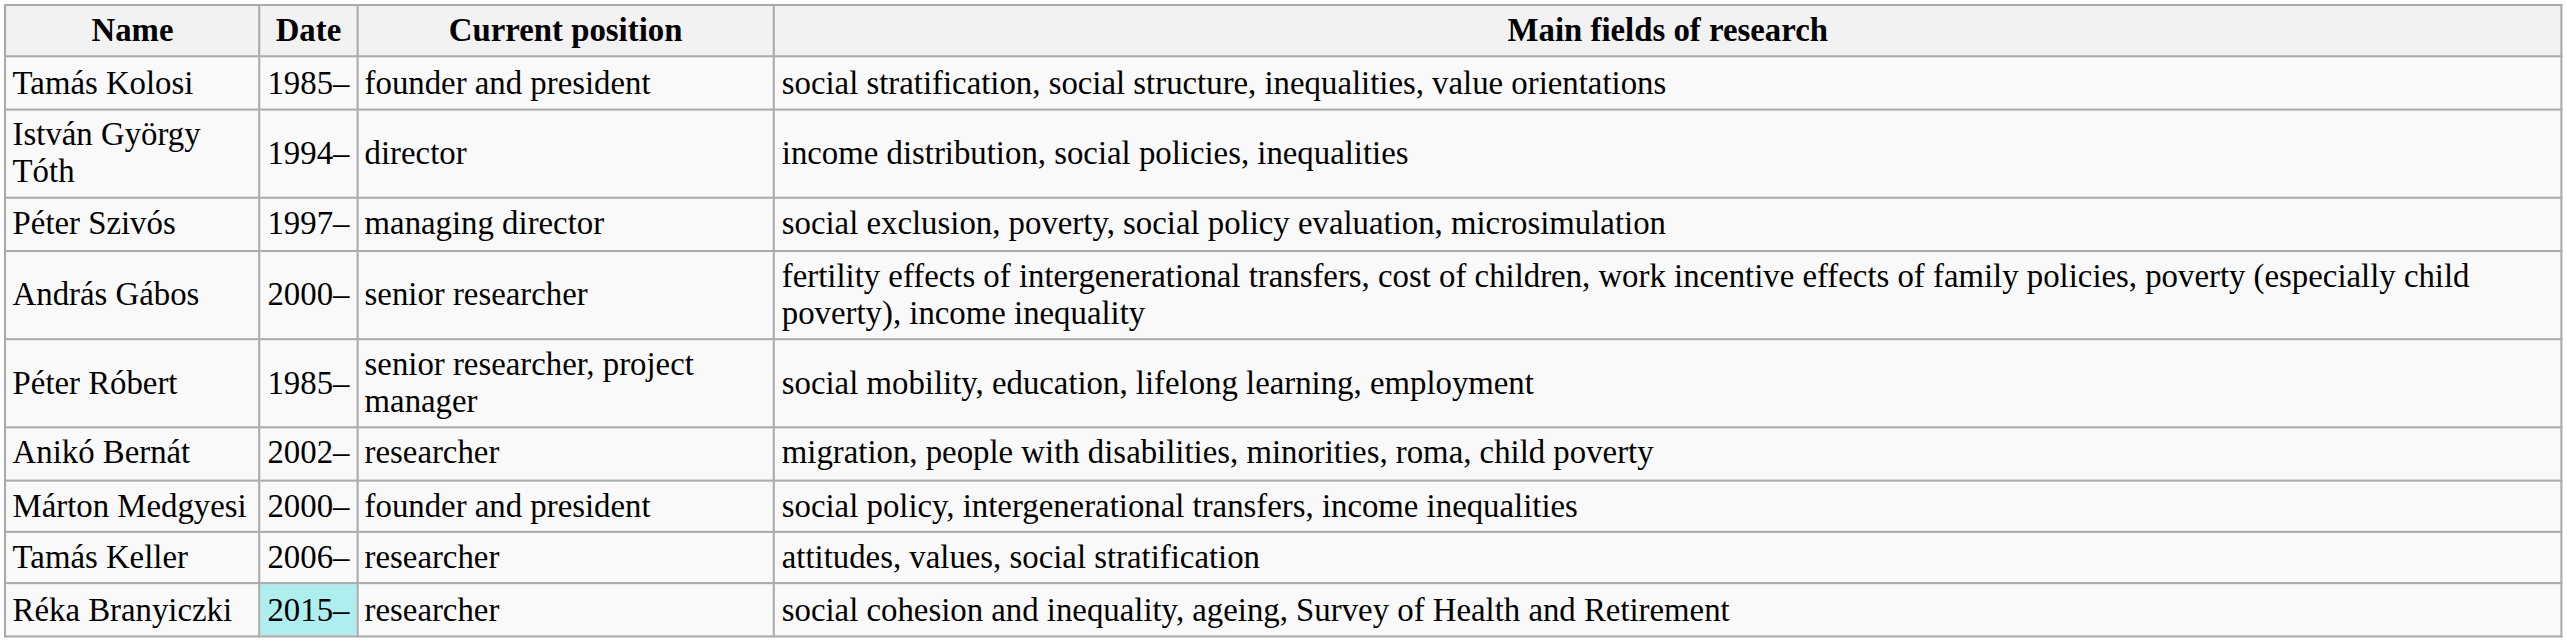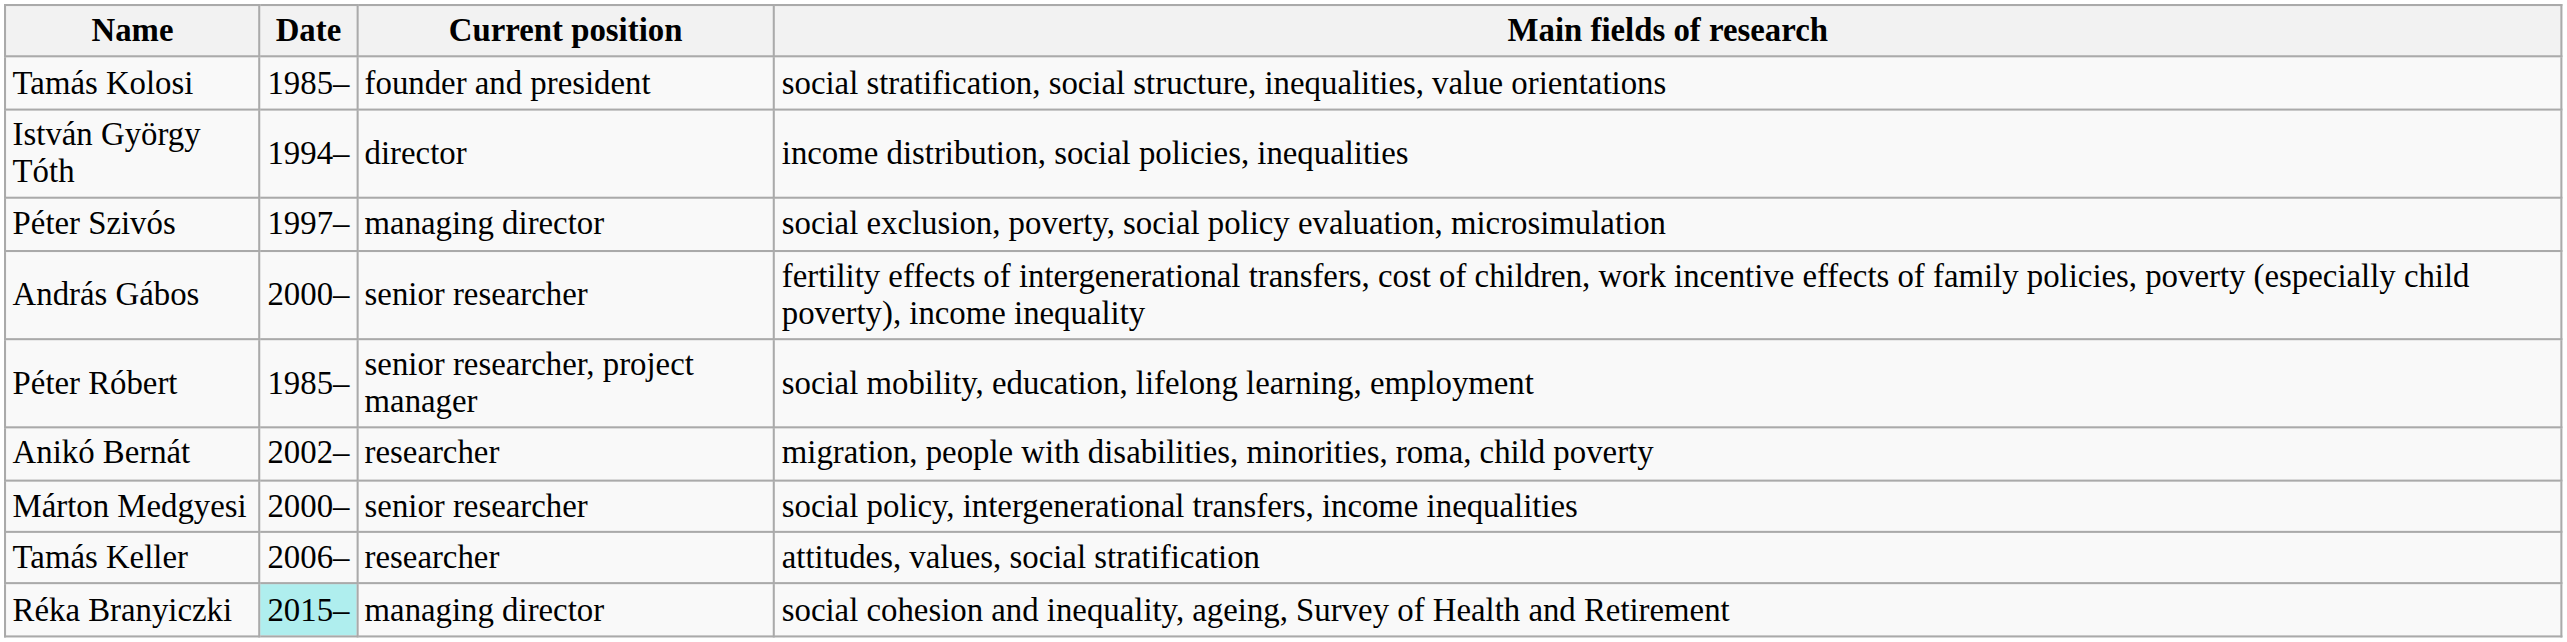 <table class="wikitable sortable">
 <tr>
 <th>Name</th>
 <th>Date</th>
 <th>Current position</th>
 <th>Main fields of research</th>
 </tr>
 <tr>
 <td>Tamás Kolosi</td>
 <td>1985–</td>
 <td>founder and president</td>
 <td>social stratification, social structure, inequalities, value orientations</td>
 </tr>
 <tr>
 <td>István György Tóth</td>
 <td>1994–</td>
 <td>director</td>
 <td>income distribution, social policies, inequalities</td>
 </tr>
 <tr>
 <td>Péter Szivós</td>
 <td>1997–</td>
 <td>managing director</td>
 <td>social exclusion, poverty, social policy evaluation, microsimulation</td>
 </tr>
 <tr>
 <td>András Gábos</td>
 <td>2000–</td>
 <td>senior researcher</td>
 <td>fertility effects of intergenerational transfers, cost of children, work incentive effects of family policies, poverty (especially child poverty), income inequality</td>
 </tr>
 <tr>
 <td>Péter Róbert</td>
 <td>1985–</td>
 <td>senior researcher, project manager</td>
 <td>social mobility, education, lifelong learning, employment</td>
 </tr>
 <tr>
 <td>Anikó Bernát</td>
 <td>2002–</td>
 <td>researcher</td>
 <td>migration, people with disabilities, minorities, roma, child poverty</td>
 </tr>
 <tr>
 <td>Márton Medgyesi</td>
 <td>2000–</td>
-<td>founder and president</td>
+<td>senior researcher</td>
 <td>social policy, intergenerational transfers, income inequalities</td>
 </tr>
 <tr>
 <td>Tamás Keller</td>
 <td>2006–</td>
 <td>researcher</td>
 <td>attitudes, values, social stratification</td>
 </tr>
 <tr>
 <td>Réka Branyiczki</td>
 <td style="background: paleturquoise;">2015–</td>
-<td>researcher</td>
+<td>managing director</td>
 <td>social cohesion and inequality, ageing, Survey of Health and Retirement</td>
 </tr>
 </table>
